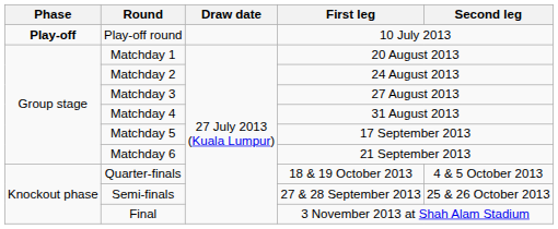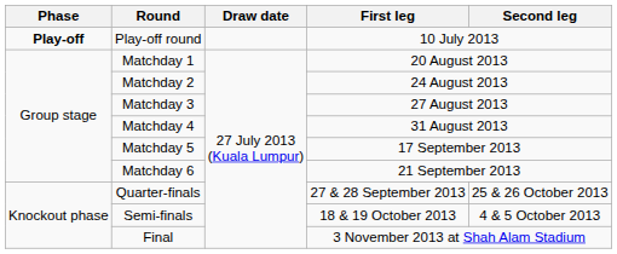 <table class="wikitable" style="text-align:center">
 <tr>
 <th>Phase</th>
 <th>Round</th>
 <th>Draw date</th>
 <th>First leg</th>
 <th>Second leg</th>
 </tr>
 <tr>
 <td><strong>Play-off</strong></td>
 <td>Play-off round</td>
 <td></td>
 <td colspan=2>10 July 2013</td>
 </tr>
 <tr>
 <td rowspan=6>Group stage</td>
 <td>Matchday 1</td>
 <td rowspan=9>27 July 2013<br>(<a href='#'>Kuala Lumpur</a>)</td>
 <td colspan=2>20 August 2013</td>
 </tr>
 <tr>
 <td>Matchday 2</td>
 <td colspan=2>24 August 2013</td>
 </tr>
 <tr>
 <td>Matchday 3</td>
 <td colspan=2>27 August 2013</td>
 </tr>
 <tr>
 <td>Matchday 4</td>
 <td colspan=2>31 August 2013</td>
 </tr>
 <tr>
 <td>Matchday 5</td>
 <td colspan=2>17 September 2013</td>
 </tr>
 <tr>
 <td>Matchday 6</td>
 <td colspan=2>21 September 2013</td>
 </tr>
 <tr>
 <td rowspan=3>Knockout phase</td>
 <td>Quarter-finals</td>
-<td>18 & 19 October 2013</td>
-<td>4 & 5 October 2013</td>
+<td>27 & 28 September 2013</td>
+<td>25 & 26 October 2013</td>
 </tr>
 <tr>
 <td>Semi-finals</td>
-<td>27 & 28 September 2013</td>
-<td>25 & 26 October 2013</td>
+<td>18 & 19 October 2013</td>
+<td>4 & 5 October 2013</td>
 </tr>
 <tr>
 <td>Final</td>
 <td colspan=2>3 November 2013 at <a href='#'>Shah Alam Stadium</a></td>
 </tr>
 </table>
